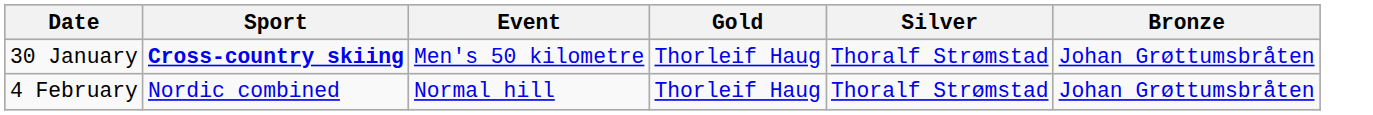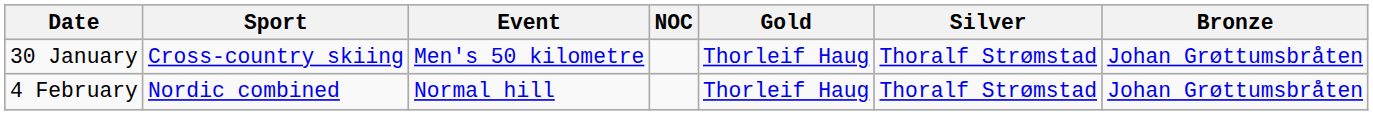 <table class="wikitable">
 <tr>
 <th>Date</th>
 <th>Sport</th>
 <th>Event</th>
+<th>NOC</th>
 <th>Gold</th>
 <th>Silver</th>
 <th>Bronze</th>
 </tr>
 <tr>
 <td>30 January</td>
-<td><strong><a href='#'>Cross-country skiing</a></strong></td>
+<td><a href='#'>Cross-country skiing</a></td>
 <td><a href='#'>Men's 50 kilometre</a></td>
+<td></td>
 <td><a href='#'>Thorleif Haug</a></td>
 <td><a href='#'>Thoralf Strømstad</a></td>
 <td><a href='#'>Johan Grøttumsbråten</a></td>
 </tr>
 <tr>
 <td>4 February</td>
 <td><a href='#'>Nordic combined</a></td>
 <td><a href='#'>Normal hill</a></td>
+<td></td>
 <td><a href='#'>Thorleif Haug</a></td>
 <td><a href='#'>Thoralf Strømstad</a></td>
 <td><a href='#'>Johan Grøttumsbråten</a></td>
 </tr>
 </table>
